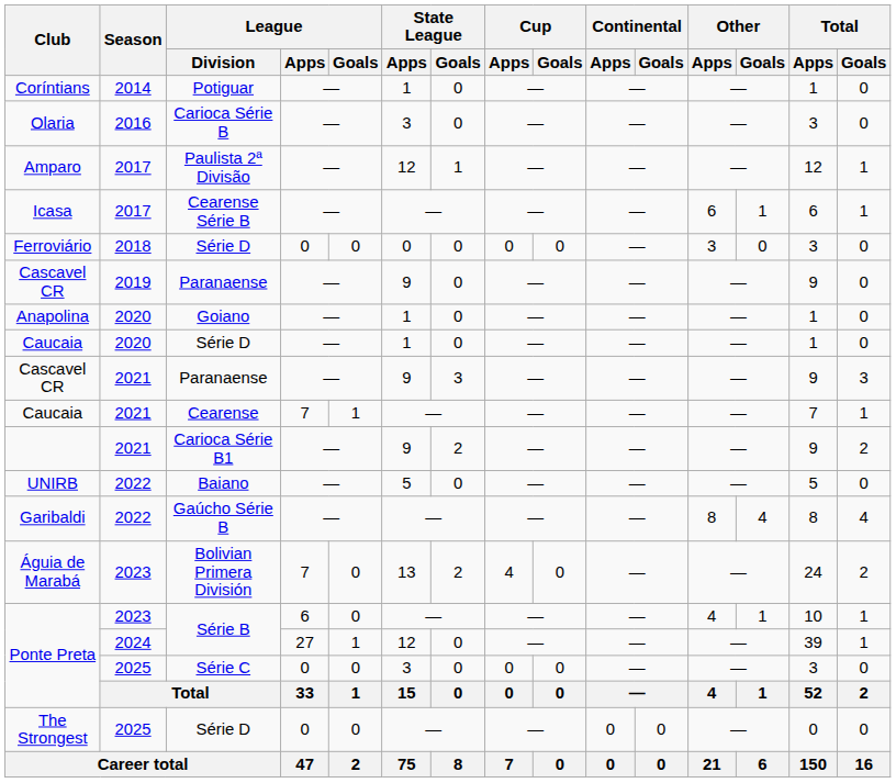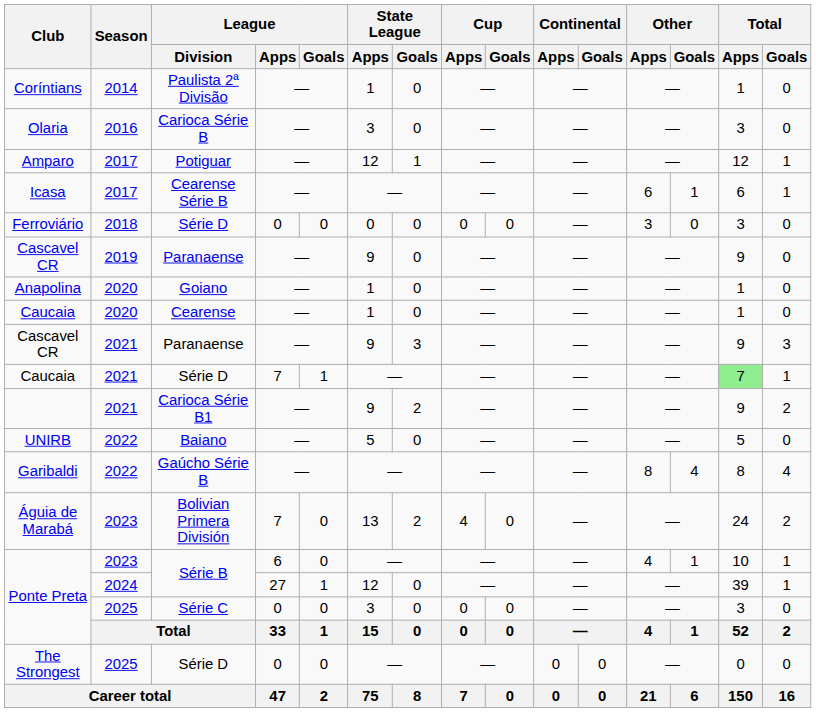 <table class="wikitable" style="text-align: center">
 <tr>
 <th rowspan="2">Club</th>
 <th rowspan="2">Season</th>
 <th colspan="3">League</th>
 <th colspan="2">State League</th>
 <th colspan="2">Cup</th>
 <th colspan="2">Continental</th>
 <th colspan="2">Other</th>
 <th colspan="2">Total</th>
 </tr>
 <tr>
 <th>Division</th>
 <th>Apps</th>
 <th>Goals</th>
 <th>Apps</th>
 <th>Goals</th>
 <th>Apps</th>
 <th>Goals</th>
 <th>Apps</th>
 <th>Goals</th>
 <th>Apps</th>
 <th>Goals</th>
 <th>Apps</th>
 <th>Goals</th>
 </tr>
 <tr>
 <td><a href='#'>Coríntians</a></td>
 <td><a href='#'>2014</a></td>
-<td><a href='#'>Potiguar</a></td>
+<td><a href='#'>Paulista 2ª Divisão</a></td>
 <td colspan="2">—</td>
 <td>1</td>
 <td>0</td>
 <td colspan="2">—</td>
 <td colspan="2">—</td>
 <td colspan="2">—</td>
 <td>1</td>
 <td>0</td>
 </tr>
 <tr>
 <td><a href='#'>Olaria</a></td>
 <td><a href='#'>2016</a></td>
 <td><a href='#'>Carioca Série B</a></td>
 <td colspan="2">—</td>
 <td>3</td>
 <td>0</td>
 <td colspan="2">—</td>
 <td colspan="2">—</td>
 <td colspan="2">—</td>
 <td>3</td>
 <td>0</td>
 </tr>
 <tr>
 <td><a href='#'>Amparo</a></td>
 <td><a href='#'>2017</a></td>
-<td><a href='#'>Paulista 2ª Divisão</a></td>
+<td><a href='#'>Potiguar</a></td>
 <td colspan="2">—</td>
 <td>12</td>
 <td>1</td>
 <td colspan="2">—</td>
 <td colspan="2">—</td>
 <td colspan="2">—</td>
 <td>12</td>
 <td>1</td>
 </tr>
 <tr>
 <td><a href='#'>Icasa</a></td>
 <td><a href='#'>2017</a></td>
 <td><a href='#'>Cearense Série B</a></td>
 <td colspan="2">—</td>
 <td colspan="2">—</td>
 <td colspan="2">—</td>
 <td colspan="2">—</td>
 <td>6</td>
 <td>1</td>
 <td>6</td>
 <td>1</td>
 </tr>
 <tr>
 <td><a href='#'>Ferroviário</a></td>
 <td><a href='#'>2018</a></td>
 <td><a href='#'>Série D</a></td>
 <td>0</td>
 <td>0</td>
 <td>0</td>
 <td>0</td>
 <td>0</td>
 <td>0</td>
 <td colspan="2">—</td>
 <td>3</td>
 <td>0</td>
 <td>3</td>
 <td>0</td>
 </tr>
 <tr>
 <td><a href='#'>Cascavel CR</a></td>
 <td><a href='#'>2019</a></td>
 <td><a href='#'>Paranaense</a></td>
 <td colspan="2">—</td>
 <td>9</td>
 <td>0</td>
 <td colspan="2">—</td>
 <td colspan="2">—</td>
 <td colspan="2">—</td>
 <td>9</td>
 <td>0</td>
 </tr>
 <tr>
 <td><a href='#'>Anapolina</a></td>
 <td><a href='#'>2020</a></td>
 <td><a href='#'>Goiano</a></td>
 <td colspan="2">—</td>
 <td>1</td>
 <td>0</td>
 <td colspan="2">—</td>
 <td colspan="2">—</td>
 <td colspan="2">—</td>
 <td>1</td>
 <td>0</td>
 </tr>
 <tr>
 <td><a href='#'>Caucaia</a></td>
 <td><a href='#'>2020</a></td>
-<td>Série D</td>
+<td><a href='#'>Cearense</a></td>
 <td colspan="2">—</td>
 <td>1</td>
 <td>0</td>
 <td colspan="2">—</td>
 <td colspan="2">—</td>
 <td colspan="2">—</td>
 <td>1</td>
 <td>0</td>
 </tr>
 <tr>
 <td>Cascavel CR</td>
 <td><a href='#'>2021</a></td>
 <td>Paranaense</td>
 <td colspan="2">—</td>
 <td>9</td>
 <td>3</td>
 <td colspan="2">—</td>
 <td colspan="2">—</td>
 <td colspan="2">—</td>
 <td>9</td>
 <td>3</td>
 </tr>
 <tr>
 <td>Caucaia</td>
 <td><a href='#'>2021</a></td>
-<td><a href='#'>Cearense</a></td>
+<td>Série D</td>
 <td>7</td>
 <td>1</td>
 <td colspan="2">—</td>
 <td colspan="2">—</td>
 <td colspan="2">—</td>
 <td colspan="2">—</td>
-<td>7</td>
+<td style="background: lightgreen;">7</td>
 <td>1</td>
 </tr>
 <tr>
 <td></td>
 <td><a href='#'>2021</a></td>
 <td><a href='#'>Carioca Série B1</a></td>
 <td colspan="2">—</td>
 <td>9</td>
 <td>2</td>
 <td colspan="2">—</td>
 <td colspan="2">—</td>
 <td colspan="2">—</td>
 <td>9</td>
 <td>2</td>
 </tr>
 <tr>
 <td><a href='#'>UNIRB</a></td>
 <td><a href='#'>2022</a></td>
 <td><a href='#'>Baiano</a></td>
 <td colspan="2">—</td>
 <td>5</td>
 <td>0</td>
 <td colspan="2">—</td>
 <td colspan="2">—</td>
 <td colspan="2">—</td>
 <td>5</td>
 <td>0</td>
 </tr>
 <tr>
 <td><a href='#'>Garibaldi</a></td>
 <td><a href='#'>2022</a></td>
 <td><a href='#'>Gaúcho Série B</a></td>
 <td colspan="2">—</td>
 <td colspan="2">—</td>
 <td colspan="2">—</td>
 <td colspan="2">—</td>
 <td>8</td>
 <td>4</td>
 <td>8</td>
 <td>4</td>
 </tr>
 <tr>
 <td><a href='#'>Águia de Marabá</a></td>
 <td><a href='#'>2023</a></td>
 <td><a href='#'>Bolivian Primera División</a></td>
 <td>7</td>
 <td>0</td>
 <td>13</td>
 <td>2</td>
 <td>4</td>
 <td>0</td>
 <td colspan="2">—</td>
 <td colspan="2">—</td>
 <td>24</td>
 <td>2</td>
 </tr>
 <tr>
 <td rowspan="4"><a href='#'>Ponte Preta</a></td>
 <td><a href='#'>2023</a></td>
 <td rowspan="2"><a href='#'>Série B</a></td>
 <td>6</td>
 <td>0</td>
 <td colspan="2">—</td>
 <td colspan="2">—</td>
 <td colspan="2">—</td>
 <td>4</td>
 <td>1</td>
 <td>10</td>
 <td>1</td>
 </tr>
 <tr>
 <td><a href='#'>2024</a></td>
 <td>27</td>
 <td>1</td>
 <td>12</td>
 <td>0</td>
 <td colspan="2">—</td>
 <td colspan="2">—</td>
 <td colspan="2">—</td>
 <td>39</td>
 <td>1</td>
 </tr>
 <tr>
 <td><a href='#'>2025</a></td>
 <td><a href='#'>Série C</a></td>
 <td>0</td>
 <td>0</td>
 <td>3</td>
 <td>0</td>
 <td>0</td>
 <td>0</td>
 <td colspan="2">—</td>
 <td colspan="2">—</td>
 <td>3</td>
 <td>0</td>
 </tr>
 <tr>
 <th colspan="2">Total</th>
 <th>33</th>
 <th>1</th>
 <th>15</th>
 <th>0</th>
 <th>0</th>
 <th>0</th>
 <th colspan="2">—</th>
 <th>4</th>
 <th>1</th>
 <th>52</th>
 <th>2</th>
 </tr>
 <tr>
 <td><a href='#'>The Strongest</a></td>
 <td><a href='#'>2025</a></td>
 <td>Série D</td>
 <td>0</td>
 <td>0</td>
 <td colspan="2">—</td>
 <td colspan="2">—</td>
 <td>0</td>
 <td>0</td>
 <td colspan="2">—</td>
 <td>0</td>
 <td>0</td>
 </tr>
 <tr>
 <th colspan="3"><strong>Career total</strong></th>
 <th>47</th>
 <th>2</th>
 <th>75</th>
 <th>8</th>
 <th>7</th>
 <th>0</th>
 <th>0</th>
 <th>0</th>
 <th>21</th>
 <th>6</th>
 <th>150</th>
 <th>16</th>
 </tr>
 </table>
